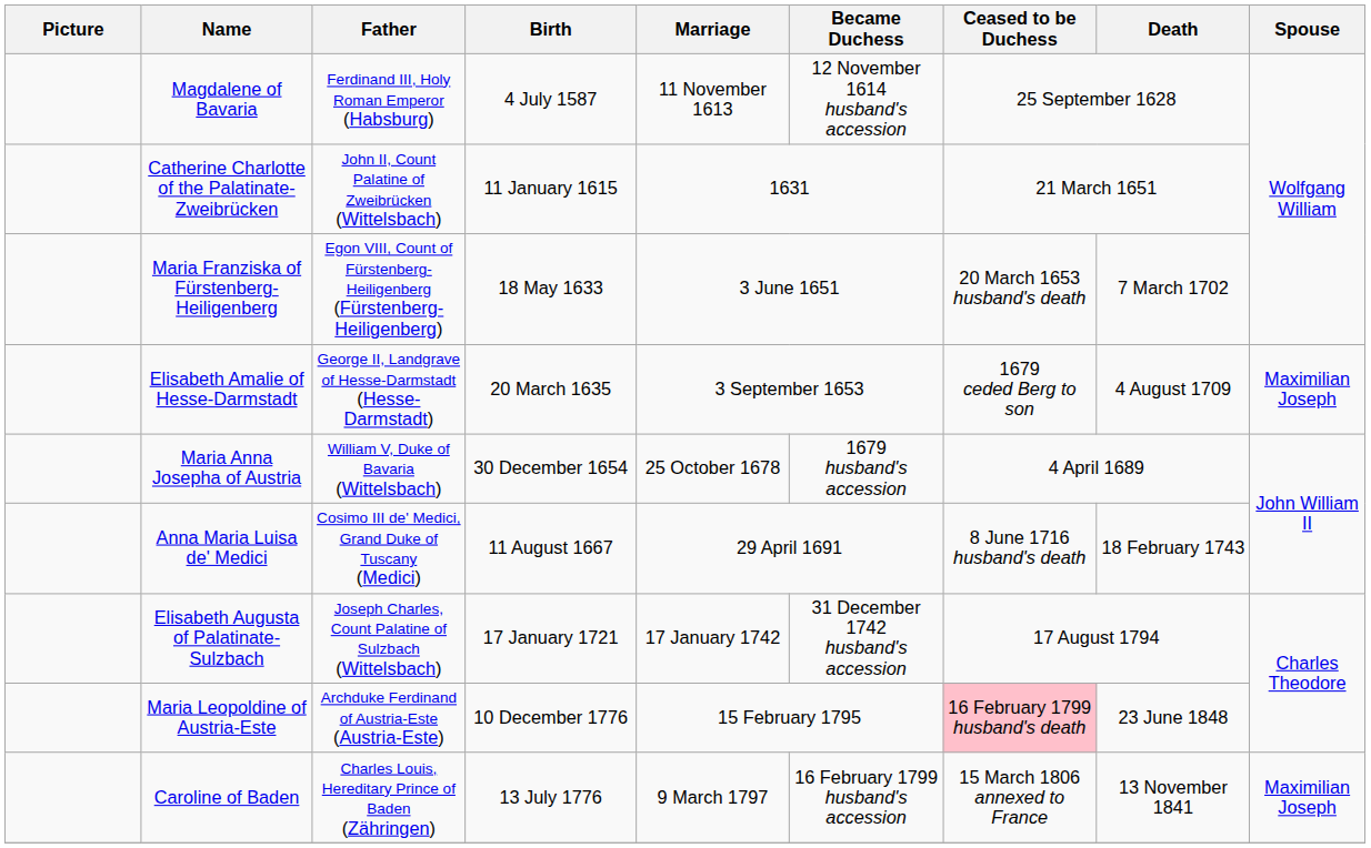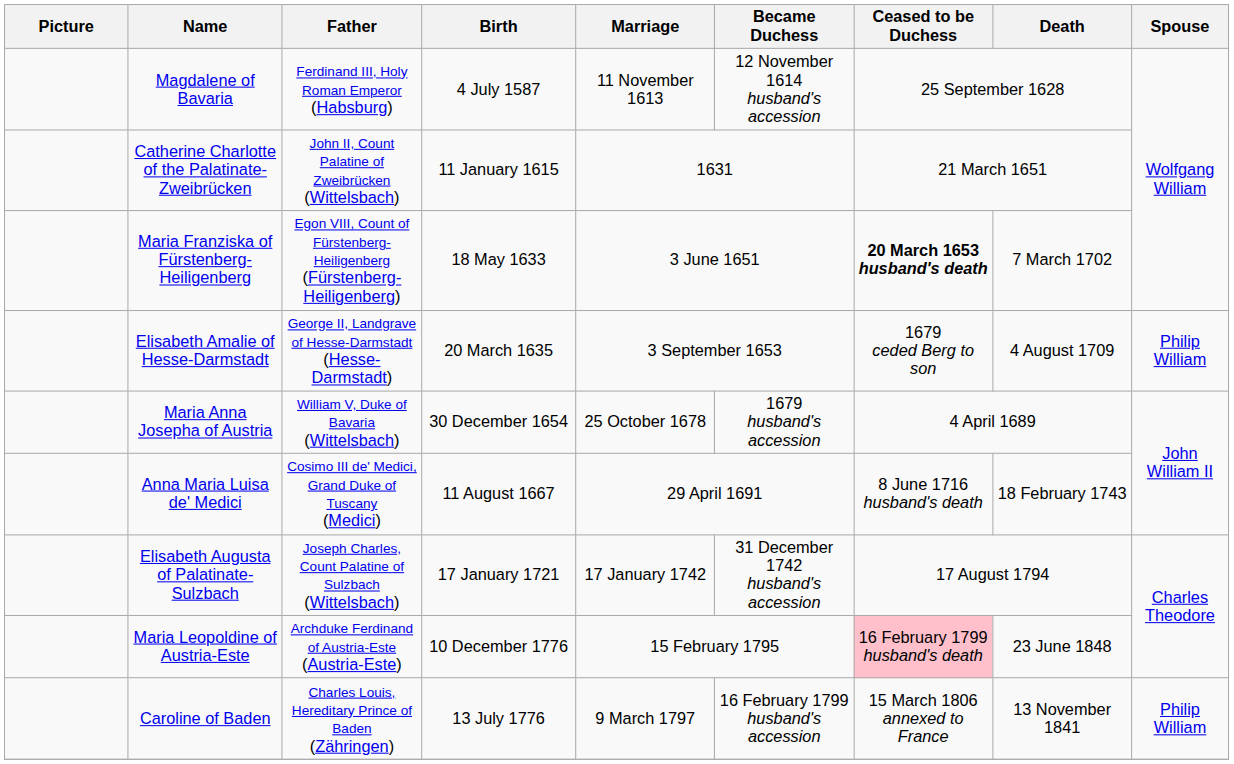 <table width=95% class="wikitable">
 <tr>
 <th width = "8%">Picture</th>
 <th width = "10%">Name</th>
 <th width = "9%">Father</th>
 <th width = "10%">Birth</th>
 <th width = "9%">Marriage</th>
 <th width = "9%">Became Duchess</th>
 <th width = "9%">Ceased to be Duchess</th>
 <th width = "9%">Death</th>
 <th width = "6%">Spouse</th>
 </tr>
 <tr>
 <td align="center"></td>
 <td align="center"><a href='#'>Magdalene of Bavaria</a></td>
 <td align="center"><small><a href='#'>Ferdinand III, Holy Roman Emperor</a></small><br>(<a href='#'>Habsburg</a>)</td>
 <td align="center">4 July 1587</td>
 <td align="center">11 November 1613</td>
 <td align="center">12 November 1614<br><em>husband's accession</em></td>
 <td align="center" colspan="2">25 September 1628</td>
 <td align="center" rowspan="3"><a href='#'>Wolfgang William</a></td>
 </tr>
 <tr>
 <td align="center"></td>
 <td align="center"><a href='#'>Catherine Charlotte of the Palatinate-Zweibrücken</a></td>
 <td align="center"><small><a href='#'>John II, Count Palatine of Zweibrücken</a></small><br>(<a href='#'>Wittelsbach</a>)</td>
 <td align="center">11 January 1615</td>
 <td align="center" colspan="2">1631</td>
 <td align="center" colspan="2">21 March 1651</td>
 </tr>
 <tr>
 <td align="center"></td>
 <td align="center"><a href='#'>Maria Franziska of Fürstenberg-Heiligenberg</a></td>
 <td align="center"><small><a href='#'>Egon VIII, Count of Fürstenberg-Heiligenberg</a></small><br>(<a href='#'>Fürstenberg-Heiligenberg</a>)</td>
 <td align="center">18 May 1633</td>
 <td align="center" colspan="2">3 June 1651</td>
-<td align="center">20 March 1653<br><em>husband's death</em></td>
+<td align="center"><strong>20 March 1653<br><em>husband's death</em></strong></td>
 <td align="center">7 March 1702</td>
 </tr>
 <tr>
 <td align="center"></td>
 <td align="center"><a href='#'>Elisabeth Amalie of Hesse-Darmstadt</a></td>
 <td align="center"><small><a href='#'>George II, Landgrave of Hesse-Darmstadt</a></small><br>(<a href='#'>Hesse-Darmstadt</a>)</td>
 <td align="center">20 March 1635</td>
 <td align="center" colspan="2">3 September 1653</td>
 <td align="center">1679<br><em>ceded Berg to son</em></td>
 <td align="center">4 August 1709</td>
-<td align="center"><a href='#'>Maximilian Joseph</a></td>
+<td align="center"><a href='#'>Philip William</a></td>
 </tr>
 <tr>
 <td align="center"></td>
 <td align="center"><a href='#'>Maria Anna Josepha of Austria</a></td>
 <td align="center"><small><a href='#'>William V, Duke of Bavaria</a></small><br>(<a href='#'>Wittelsbach</a>)</td>
 <td align="center">30 December 1654</td>
 <td align="center">25 October 1678</td>
 <td align="center">1679<br><em>husband's accession</em></td>
 <td align="center" colspan="2">4 April 1689</td>
 <td align="center" rowspan="2"><a href='#'>John William II</a></td>
 </tr>
 <tr>
 <td align="center"></td>
 <td align="center"><a href='#'>Anna Maria Luisa de' Medici</a></td>
 <td align="center"><small><a href='#'>Cosimo III de' Medici, Grand Duke of Tuscany</a></small><br>(<a href='#'>Medici</a>)</td>
 <td align="center">11 August 1667</td>
 <td align="center" colspan="2">29 April 1691</td>
 <td align="center">8 June 1716 <br><em>husband's death</em></td>
 <td align="center">18 February 1743</td>
 </tr>
 <tr>
 <td align="center"></td>
 <td align="center"><a href='#'>Elisabeth Augusta of Palatinate-Sulzbach</a></td>
 <td align="center"><small><a href='#'>Joseph Charles, Count Palatine of Sulzbach</a></small><br>(<a href='#'>Wittelsbach</a>)</td>
 <td align="center">17 January 1721</td>
 <td align="center">17 January 1742</td>
 <td align="center">31 December 1742<br><em>husband's accession</em></td>
 <td align="center" colspan="2">17 August 1794</td>
 <td align="center" rowspan="2"><a href='#'>Charles Theodore</a></td>
 </tr>
 <tr>
 <td align="center"></td>
 <td align="center"><a href='#'>Maria Leopoldine of Austria-Este</a></td>
 <td align="center"><small><a href='#'>Archduke Ferdinand of Austria-Este</a></small><br>(<a href='#'>Austria-Este</a>)</td>
 <td align="center">10 December 1776</td>
 <td align="center" colspan="2">15 February 1795</td>
 <td align="center" style="background: pink;">16 February 1799<br><em>husband's death</em></td>
 <td align="center">23 June 1848</td>
 </tr>
 <tr>
 <td align="center"></td>
 <td align="center"><a href='#'>Caroline of Baden</a></td>
 <td align="center"><small><a href='#'>Charles Louis, Hereditary Prince of Baden</a></small> <br> (<a href='#'>Zähringen</a>)</td>
 <td align="center">13 July 1776</td>
 <td align="center">9 March 1797</td>
 <td align="center">16 February 1799<br><em>husband's accession</em></td>
 <td align="center">15 March 1806<br><em>annexed to France</em></td>
 <td align="center">13 November 1841</td>
-<td align="center"><a href='#'>Maximilian Joseph</a></td>
+<td align="center"><a href='#'>Philip William</a></td>
 </tr>
 <tr>
 </tr>
 </table>
